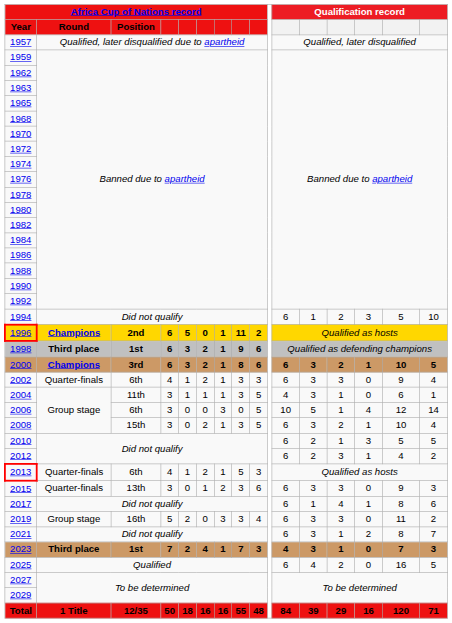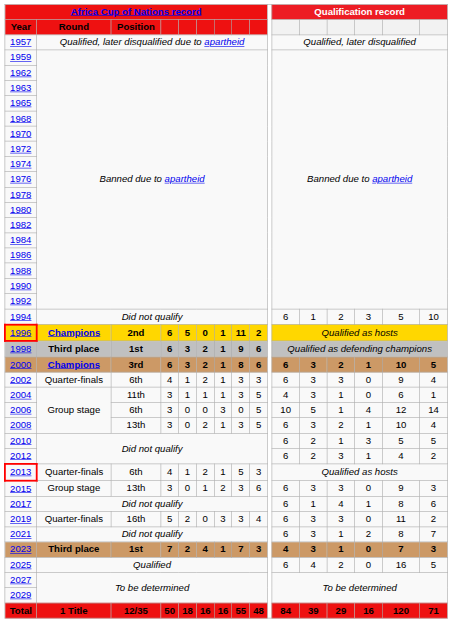 <table class="wikitable" style="text-align: center;">
 <tr>
 <th style=background:#e11; colspan=9><a href='#'>Africa Cup of Nations record</a></th>
 <th rowspan="40" style="width:1%;background:white"></th>
 <th colspan="6" style="color:white; background:#ED1C24;">Qualification record</th>
 </tr>
 <tr>
 <th style=background:#e11>Year</th>
 <th style=background:#e11>Round</th>
 <th style=background:#e11>Position</th>
 <th style=background:#e11></th>
 <th style=background:#e11></th>
 <th style=background:#e11></th>
 <th style=background:#e11></th>
 <th style=background:#e11></th>
 <th style=background:#e11></th>
 <th></th>
 <th></th>
 <th></th>
 <th></th>
 <th></th>
 <th></th>
 </tr>
 <tr>
 <td> <a href='#'>1957</a></td>
 <td colspan=8><em>Qualified, later disqualified due to <a href='#'>apartheid</a></em></td>
 <td colspan=6><em>Qualified, later disqualified</em></td>
 </tr>
 <tr>
 <td> <a href='#'>1959</a></td>
 <td rowspan=17 colspan=8><em>Banned due to <a href='#'>apartheid</a></em></td>
 <td rowspan=17 colspan=6><em>Banned due to <a href='#'>apartheid</a></em></td>
 </tr>
 <tr>
 <td> <a href='#'>1962</a></td>
 </tr>
 <tr>
 <td> <a href='#'>1963</a></td>
 </tr>
 <tr>
 <td> <a href='#'>1965</a></td>
 </tr>
 <tr>
 <td> <a href='#'>1968</a></td>
 </tr>
 <tr>
 <td> <a href='#'>1970</a></td>
 </tr>
 <tr>
 <td> <a href='#'>1972</a></td>
 </tr>
 <tr>
 <td> <a href='#'>1974</a></td>
 </tr>
 <tr>
 <td> <a href='#'>1976</a></td>
 </tr>
 <tr>
 <td> <a href='#'>1978</a></td>
 </tr>
 <tr>
 <td> <a href='#'>1980</a></td>
 </tr>
 <tr>
 <td> <a href='#'>1982</a></td>
 </tr>
 <tr>
 <td> <a href='#'>1984</a></td>
 </tr>
 <tr>
 <td> <a href='#'>1986</a></td>
 </tr>
 <tr>
 <td> <a href='#'>1988</a></td>
 </tr>
 <tr>
 <td> <a href='#'>1990</a></td>
 </tr>
 <tr>
 <td> <a href='#'>1992</a></td>
 </tr>
 <tr>
 <td> <a href='#'>1994</a></td>
 <td colspan=8><em>Did not qualify</em></td>
 <td>6</td>
 <td>1</td>
 <td>2</td>
 <td>3</td>
 <td>5</td>
 <td>10</td>
 </tr>
 <tr bgcolor="gold">
 <td style="border: 3px solid red"> <a href='#'>1996</a></td>
 <td><strong><a href='#'>Champions</a> </strong></td>
 <td><strong>2nd</strong></td>
 <td><strong>6</strong></td>
 <td><strong>5</strong></td>
 <td><strong>0</strong></td>
 <td><strong>1</strong></td>
 <td><strong>11</strong></td>
 <td><strong>2</strong></td>
 <td colspan=8><em>Qualified as hosts</em></td>
 </tr>
 <tr bgcolor="silver">
 <td> <a href='#'>1998</a></td>
 <td><strong>Third place</strong></td>
 <td><strong>1st</strong></td>
 <td><strong>6</strong></td>
 <td><strong>3</strong></td>
 <td><strong>2</strong></td>
 <td><strong>1</strong></td>
 <td><strong>9</strong></td>
 <td><strong>6</strong></td>
 <td colspan=8><em>Qualified as defending champions</em></td>
 </tr>
 <tr bgcolor="#cc9966">
 <td>  <a href='#'>2000</a></td>
 <td><strong><a href='#'>Champions</a> </strong></td>
 <td><strong>3rd</strong></td>
 <td><strong>6</strong></td>
 <td><strong>3</strong></td>
 <td><strong>2</strong></td>
 <td><strong>1</strong></td>
 <td><strong>8</strong></td>
 <td><strong>6</strong></td>
 <td><strong>6</strong></td>
 <td><strong>3</strong></td>
 <td><strong>2</strong></td>
 <td><strong>1</strong></td>
 <td><strong>10</strong></td>
 <td><strong>5</strong></td>
 </tr>
 <tr>
 <td> <a href='#'>2002</a></td>
 <td>Quarter-finals</td>
 <td>6th</td>
 <td>4</td>
 <td>1</td>
 <td>2</td>
 <td>1</td>
 <td>3</td>
 <td>3</td>
 <td>6</td>
 <td>3</td>
 <td>3</td>
 <td>0</td>
 <td>9</td>
 <td>4</td>
 </tr>
 <tr>
 <td> <a href='#'>2004</a></td>
 <td rowspan=3>Group stage</td>
 <td>11th</td>
 <td>3</td>
 <td>1</td>
 <td>1</td>
 <td>1</td>
 <td>3</td>
 <td>5</td>
 <td>4</td>
 <td>3</td>
 <td>1</td>
 <td>0</td>
 <td>6</td>
 <td>1</td>
 </tr>
 <tr>
 <td> <a href='#'>2006</a></td>
 <td>6th</td>
 <td>3</td>
 <td>0</td>
 <td>0</td>
 <td>3</td>
 <td>0</td>
 <td>5</td>
 <td>10</td>
 <td>5</td>
 <td>1</td>
 <td>4</td>
 <td>12</td>
 <td>14</td>
 </tr>
 <tr>
 <td> <a href='#'>2008</a></td>
-<td>15th</td>
+<td>13th</td>
 <td>3</td>
 <td>0</td>
 <td>2</td>
 <td>1</td>
 <td>3</td>
 <td>5</td>
 <td>6</td>
 <td>3</td>
 <td>2</td>
 <td>1</td>
 <td>10</td>
 <td>4</td>
 </tr>
 <tr>
 <td> <a href='#'>2010</a></td>
 <td rowspan=2 colspan=8><em>Did not qualify</em></td>
 <td>6</td>
 <td>2</td>
 <td>1</td>
 <td>3</td>
 <td>5</td>
 <td>5</td>
 </tr>
 <tr>
 <td>  <a href='#'>2012</a></td>
 <td>6</td>
 <td>2</td>
 <td>3</td>
 <td>1</td>
 <td>4</td>
 <td>2</td>
 </tr>
 <tr>
 <td style="border: 3px solid red"> <a href='#'>2013</a></td>
 <td>Quarter-finals</td>
 <td>6th</td>
 <td>4</td>
 <td>1</td>
 <td>2</td>
 <td>1</td>
 <td>5</td>
 <td>3</td>
 <td colspan=6><em> Qualified as hosts </em></td>
 </tr>
 <tr>
 <td> <a href='#'>2015</a></td>
-<td>Quarter-finals</td>
+<td>Group stage</td>
 <td>13th</td>
 <td>3</td>
 <td>0</td>
 <td>1</td>
 <td>2</td>
 <td>3</td>
 <td>6</td>
 <td>6</td>
 <td>3</td>
 <td>3</td>
 <td>0</td>
 <td>9</td>
 <td>3</td>
 </tr>
 <tr>
 <td> <a href='#'>2017</a></td>
 <td colspan=8><em>Did not qualify</em></td>
 <td>6</td>
 <td>1</td>
 <td>4</td>
 <td>1</td>
 <td>8</td>
 <td>6</td>
 </tr>
 <tr>
 <td> <a href='#'>2019</a></td>
-<td>Group stage</td>
+<td>Quarter-finals</td>
 <td>16th</td>
 <td>5</td>
 <td>2</td>
 <td>0</td>
 <td>3</td>
 <td>3</td>
 <td>4</td>
 <td>6</td>
 <td>3</td>
 <td>3</td>
 <td>0</td>
 <td>11</td>
 <td>2</td>
 </tr>
 <tr>
 <td> <a href='#'>2021</a></td>
 <td colspan=8><em>Did not qualify</em></td>
 <td>6</td>
 <td>3</td>
 <td>1</td>
 <td>2</td>
 <td>8</td>
 <td>7</td>
 </tr>
 <tr bgcolor="#cc9966">
 <td> <a href='#'>2023</a></td>
 <td><strong>Third place</strong></td>
 <td><strong>1st</strong></td>
 <td><strong>7</strong></td>
 <td><strong>2</strong></td>
 <td><strong>4</strong></td>
 <td><strong>1</strong></td>
 <td><strong>7</strong></td>
 <td><strong>3</strong></td>
 <td><strong>4</strong></td>
 <td><strong>3</strong></td>
 <td><strong>1</strong></td>
 <td><strong>0</strong></td>
 <td><strong>7</strong></td>
 <td><strong>3</strong></td>
 </tr>
 <tr>
 <td> <a href='#'>2025</a></td>
 <td colspan="8"><em>Qualified</em></td>
 <td>6</td>
 <td>4</td>
 <td>2</td>
 <td>0</td>
 <td>16</td>
 <td>5</td>
 </tr>
 <tr>
 <td>   <a href='#'>2027</a></td>
 <td colspan="8" rowspan="2"><em>To be determined</em></td>
 <td colspan="8" rowspan="2"><em>To be determined</em></td>
 </tr>
 <tr>
 <td> <a href='#'>2029</a></td>
 </tr>
 <tr>
 <th style="background:#e11;">Total</th>
 <th style="background:#e11;">1 Title</th>
 <th style="background:#e11;">12/35</th>
 <th style="background:#e11;">50</th>
 <th style="background:#e11;">18</th>
 <th style="background:#e11;">16</th>
 <th style="background:#e11;">16</th>
 <th style="background:#e11;">55</th>
 <th style="background:#e11;">48</th>
 <th style="background:#e11;">84</th>
 <th style="background:#e11;">39</th>
 <th style="background:#e11;">29</th>
 <th style="background:#e11;">16</th>
 <th style="background:#e11;">120</th>
 <th style="background:#e11;">71</th>
 </tr>
 </table>
